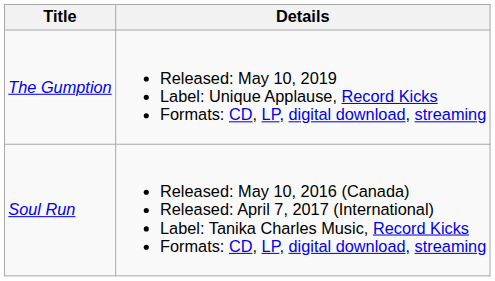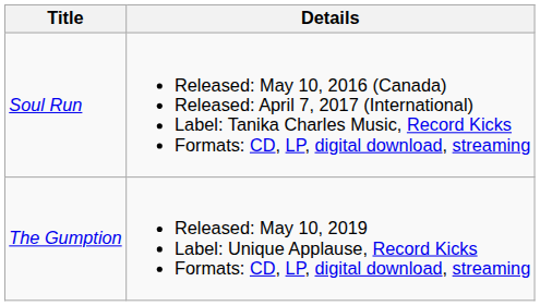 <table class="wikitable">
 <tr>
 <th>Title</th>
 <th>Details</th>
 </tr>
 <tr>
+<td><em><a href='#'>Soul Run</a></em></td>
+<td><br><ul><li>Released: May 10, 2016 (Canada)</li><li>Released: April 7, 2017 (International)</li><li>Label: Tanika Charles Music, <a href='#'>Record Kicks</a></li><li>Formats: <a href='#'>CD</a>, <a href='#'>LP</a>, <a href='#'>digital download</a>, <a href='#'>streaming</a></li></ul></td>
+</tr>
+<tr>
 <td><em><a href='#'>The Gumption</a></em></td>
 <td><br><ul><li>Released: May 10, 2019</li><li>Label: Unique Applause, <a href='#'>Record Kicks</a></li><li>Formats: <a href='#'>CD</a>, <a href='#'>LP</a>, <a href='#'>digital download</a>, <a href='#'>streaming</a></li></ul></td>
 </tr>
-<tr>
-<td><em><a href='#'>Soul Run</a></em></td>
-<td><br><ul><li>Released: May 10, 2016 (Canada)</li><li>Released: April 7, 2017 (International)</li><li>Label: Tanika Charles Music, <a href='#'>Record Kicks</a></li><li>Formats: <a href='#'>CD</a>, <a href='#'>LP</a>, <a href='#'>digital download</a>, <a href='#'>streaming</a></li></ul></td>
-</tr>
 </table>
